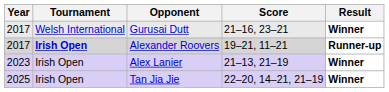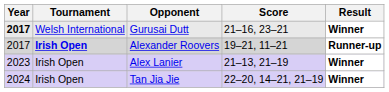 <table class="sortable wikitable" style="font-size: 90%;">
 <tr>
 <th>Year</th>
 <th>Tournament</th>
 <th>Opponent</th>
 <th>Score</th>
 <th>Result</th>
 </tr>
 <tr style="background:#E9E9E9">
-<td align="center">2017</td>
+<td align="center"><strong>2017</strong></td>
 <td align="left"><a href='#'>Welsh International</a></td>
 <td align="left"> <a href='#'>Gurusai Dutt</a></td>
 <td align="left">21–16, 23–21</td>
 <td style="text-align:left; background:white"> <strong>Winner</strong></td>
 </tr>
 <tr style="background:#D5D5D5">
 <td align="center">2017</td>
 <td align="left"><strong><a href='#'>Irish Open</a></strong></td>
 <td align="left"> <a href='#'>Alexander Roovers</a></td>
 <td align="left">19–21, 11–21</td>
 <td style="text-align:left; background:white"> <strong>Runner-up</strong></td>
 </tr>
 <tr style="background:#D8CEF6">
 <td align="center">2023</td>
 <td align="left">Irish Open</td>
 <td align="left"> <a href='#'>Alex Lanier</a></td>
 <td align="left">21–13, 21–19</td>
 <td style="text-align:left; background:white"> <strong>Winner</strong></td>
 </tr>
 <tr style="background:#D8CEF6">
-<td align="center">2025</td>
+<td align="center">2024</td>
 <td align="left">Irish Open</td>
 <td align="left"> <a href='#'>Tan Jia Jie</a></td>
 <td align="left">22–20, 14–21, 21–19</td>
 <td style="text-align:left; background:white"> <strong>Winner</strong></td>
 </tr>
 </table>
